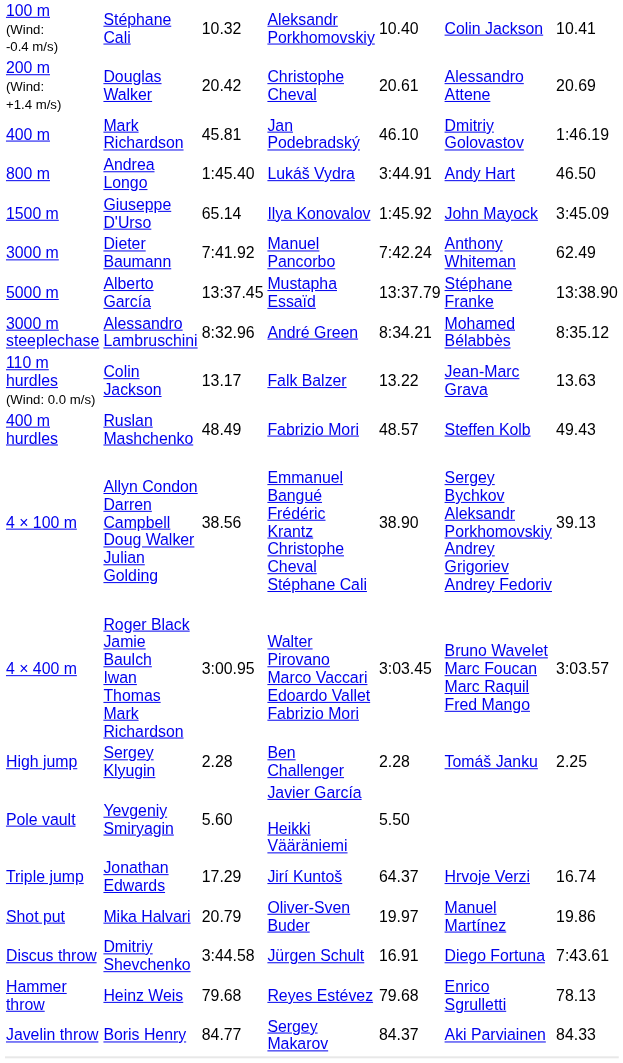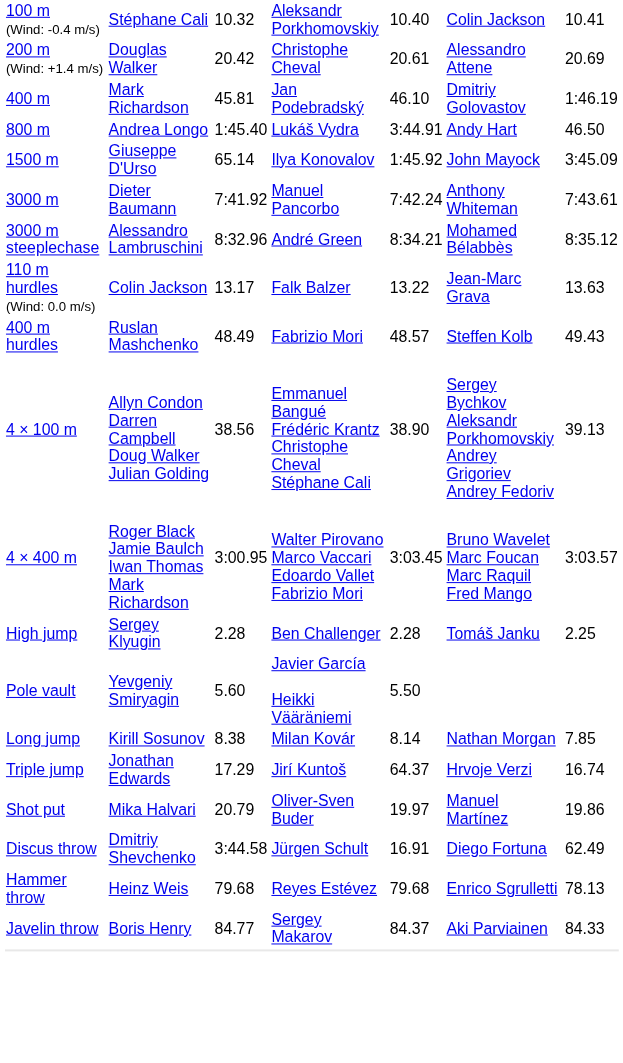 <table>
 <tr>
 <td><a href='#'>100 m</a><br><small>(Wind: -0.4 m/s)</small></td>
 <td><a href='#'>Stéphane Cali</a><br></td>
 <td>10.32</td>
 <td><a href='#'>Aleksandr Porkhomovskiy</a><br></td>
 <td>10.40</td>
 <td><a href='#'>Colin Jackson</a><br></td>
 <td>10.41</td>
 </tr>
 <tr>
 <td><a href='#'>200 m</a><br><small>(Wind: +1.4 m/s)</small></td>
 <td><a href='#'>Douglas Walker</a><br></td>
 <td>20.42</td>
 <td><a href='#'>Christophe Cheval</a><br></td>
 <td>20.61</td>
 <td><a href='#'>Alessandro Attene</a><br></td>
 <td>20.69</td>
 </tr>
 <tr>
 <td><a href='#'>400 m</a></td>
 <td><a href='#'>Mark Richardson</a><br></td>
 <td>45.81</td>
 <td><a href='#'>Jan Podebradský</a><br></td>
 <td>46.10</td>
 <td><a href='#'>Dmitriy Golovastov</a><br></td>
 <td>1:46.19</td>
 </tr>
 <tr>
 <td><a href='#'>800 m</a></td>
 <td><a href='#'>Andrea Longo</a><br></td>
 <td>1:45.40</td>
 <td><a href='#'>Lukáš Vydra</a><br></td>
 <td>3:44.91</td>
 <td><a href='#'>Andy Hart</a><br></td>
 <td>46.50</td>
 </tr>
 <tr>
 <td><a href='#'>1500 m</a></td>
 <td><a href='#'>Giuseppe D'Urso</a><br></td>
 <td>65.14</td>
 <td><a href='#'>Ilya Konovalov</a><br></td>
 <td>1:45.92</td>
 <td><a href='#'>John Mayock</a><br></td>
 <td>3:45.09</td>
 </tr>
 <tr>
 <td><a href='#'>3000 m</a></td>
 <td><a href='#'>Dieter Baumann</a><br></td>
 <td>7:41.92</td>
 <td><a href='#'>Manuel Pancorbo</a><br></td>
 <td>7:42.24</td>
 <td><a href='#'>Anthony Whiteman</a><br></td>
-<td>62.49</td>
-</tr>
-<tr>
-<td><a href='#'>5000 m</a></td>
-<td><a href='#'>Alberto García</a><br></td>
-<td>13:37.45</td>
-<td><a href='#'>Mustapha Essaïd</a><br></td>
-<td>13:37.79</td>
-<td><a href='#'>Stéphane Franke</a><br></td>
-<td>13:38.90</td>
+<td>7:43.61</td>
 </tr>
 <tr>
 <td><a href='#'>3000 m steeplechase</a></td>
 <td><a href='#'>Alessandro Lambruschini</a><br></td>
 <td>8:32.96</td>
 <td><a href='#'>André Green</a><br></td>
 <td>8:34.21</td>
 <td><a href='#'>Mohamed Bélabbès</a><br></td>
 <td>8:35.12</td>
 </tr>
 <tr>
 <td><a href='#'>110 m hurdles</a><br><small>(Wind: 0.0 m/s)</small></td>
 <td><a href='#'>Colin Jackson</a><br></td>
 <td>13.17</td>
 <td><a href='#'>Falk Balzer</a><br></td>
 <td>13.22</td>
 <td><a href='#'>Jean-Marc Grava</a><br></td>
 <td>13.63</td>
 </tr>
 <tr>
 <td><a href='#'>400 m hurdles</a></td>
 <td><a href='#'>Ruslan Mashchenko</a><br></td>
 <td>48.49</td>
 <td><a href='#'>Fabrizio Mori</a><br></td>
 <td>48.57</td>
 <td><a href='#'>Steffen Kolb</a><br></td>
 <td>49.43</td>
 </tr>
 <tr>
 <td><a href='#'>4 × 100 m</a></td>
 <td><br><a href='#'>Allyn Condon</a><br><a href='#'>Darren Campbell</a><br><a href='#'>Doug Walker</a><br><a href='#'>Julian Golding</a></td>
 <td>38.56</td>
 <td><br><a href='#'>Emmanuel Bangué</a><br><a href='#'>Frédéric Krantz</a><br><a href='#'>Christophe Cheval</a><br><a href='#'>Stéphane Cali</a></td>
 <td>38.90</td>
 <td><br><a href='#'>Sergey Bychkov</a><br><a href='#'>Aleksandr Porkhomovskiy</a><br><a href='#'>Andrey Grigoriev</a><br><a href='#'>Andrey Fedoriv</a></td>
 <td>39.13</td>
 </tr>
 <tr>
 <td><a href='#'>4 × 400 m</a></td>
 <td><br><a href='#'>Roger Black</a><br><a href='#'>Jamie Baulch</a><br><a href='#'>Iwan Thomas</a><br><a href='#'>Mark Richardson</a></td>
 <td>3:00.95</td>
 <td><br><a href='#'>Walter Pirovano</a><br><a href='#'>Marco Vaccari</a><br><a href='#'>Edoardo Vallet</a><br><a href='#'>Fabrizio Mori</a></td>
 <td>3:03.45</td>
 <td><br><a href='#'>Bruno Wavelet</a><br><a href='#'>Marc Foucan</a><br><a href='#'>Marc Raquil</a><br><a href='#'>Fred Mango</a></td>
 <td>3:03.57</td>
 </tr>
 <tr>
 <td><a href='#'>High jump</a></td>
 <td><a href='#'>Sergey Klyugin</a><br></td>
 <td>2.28</td>
 <td><a href='#'>Ben Challenger</a><br></td>
 <td>2.28</td>
 <td><a href='#'>Tomáš Janku</a><br></td>
 <td>2.25</td>
 </tr>
 <tr>
 <td><a href='#'>Pole vault</a></td>
 <td><a href='#'>Yevgeniy Smiryagin</a><br></td>
 <td>5.60</td>
 <td><a href='#'>Javier García</a><br><br><a href='#'>Heikki Vääräniemi</a><br></td>
 <td>5.50</td>
 <td></td>
 </tr>
 <tr>
+<td><a href='#'>Long jump</a></td>
+<td><a href='#'>Kirill Sosunov</a><br></td>
+<td>8.38</td>
+<td><a href='#'>Milan Kovár</a><br></td>
+<td>8.14</td>
+<td><a href='#'>Nathan Morgan</a><br></td>
+<td>7.85</td>
+</tr>
+<tr>
 <td><a href='#'>Triple jump</a></td>
 <td><a href='#'>Jonathan Edwards</a><br></td>
 <td>17.29</td>
 <td><a href='#'>Jirí Kuntoš</a><br></td>
 <td>64.37</td>
 <td><a href='#'>Hrvoje Verzi</a><br></td>
 <td>16.74</td>
 </tr>
 <tr>
 <td><a href='#'>Shot put</a></td>
 <td><a href='#'>Mika Halvari</a><br></td>
 <td>20.79</td>
 <td><a href='#'>Oliver-Sven Buder</a><br></td>
 <td>19.97</td>
 <td><a href='#'>Manuel Martínez</a><br></td>
 <td>19.86</td>
 </tr>
 <tr>
 <td><a href='#'>Discus throw</a></td>
 <td><a href='#'>Dmitriy Shevchenko</a><br></td>
 <td>3:44.58</td>
 <td><a href='#'>Jürgen Schult</a><br></td>
 <td>16.91</td>
 <td><a href='#'>Diego Fortuna</a><br></td>
-<td>7:43.61</td>
+<td>62.49</td>
 </tr>
 <tr>
 <td><a href='#'>Hammer throw</a></td>
 <td><a href='#'>Heinz Weis</a><br></td>
 <td>79.68</td>
 <td><a href='#'>Reyes Estévez</a><br></td>
 <td>79.68</td>
 <td><a href='#'>Enrico Sgrulletti</a><br></td>
 <td>78.13</td>
 </tr>
 <tr>
 <td><a href='#'>Javelin throw</a></td>
 <td><a href='#'>Boris Henry</a><br></td>
 <td>84.77</td>
 <td><a href='#'>Sergey Makarov</a><br></td>
 <td>84.37</td>
 <td><a href='#'>Aki Parviainen</a><br></td>
 <td>84.33</td>
 </tr>
 <tr style="background:#e8e8e8;">
 <td colspan=7></td>
 </tr>
 </table>
